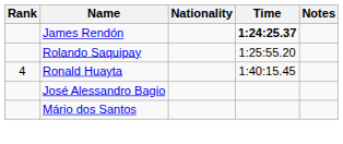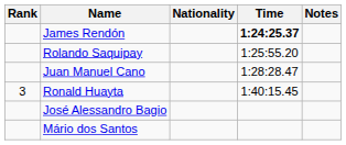 <table class="wikitable sortable" style="text-align:center">
 <tr>
 <th>Rank</th>
 <th>Name</th>
 <th>Nationality</th>
 <th>Time</th>
 <th>Notes</th>
 </tr>
 <tr>
 <td></td>
 <td align=left><a href='#'>James Rendón</a></td>
 <td align=left></td>
 <td><strong>1:24:25.37</strong></td>
 <td><strong></strong></td>
 </tr>
 <tr>
 <td></td>
 <td align=left><a href='#'>Rolando Saquipay</a></td>
 <td align=left></td>
 <td>1:25:55.20</td>
 <td><strong></strong></td>
 </tr>
 <tr>
-<td>4</td>
+<td></td>
+<td align=left><a href='#'>Juan Manuel Cano</a></td>
+<td align=left></td>
+<td>1:28:28.47</td>
+<td><strong></strong></td>
+</tr>
+<tr>
+<td>3</td>
 <td align=left><a href='#'>Ronald Huayta</a></td>
 <td align=left></td>
 <td>1:40:15.45</td>
 <td><strong></strong></td>
 </tr>
 <tr>
 <td></td>
 <td align=left><a href='#'>José Alessandro Bagio</a></td>
 <td align=left></td>
 <td></td>
 <td></td>
 </tr>
 <tr>
 <td></td>
 <td align=left><a href='#'>Mário dos Santos</a></td>
 <td align=left></td>
 <td></td>
 <td></td>
 </tr>
 </table>
